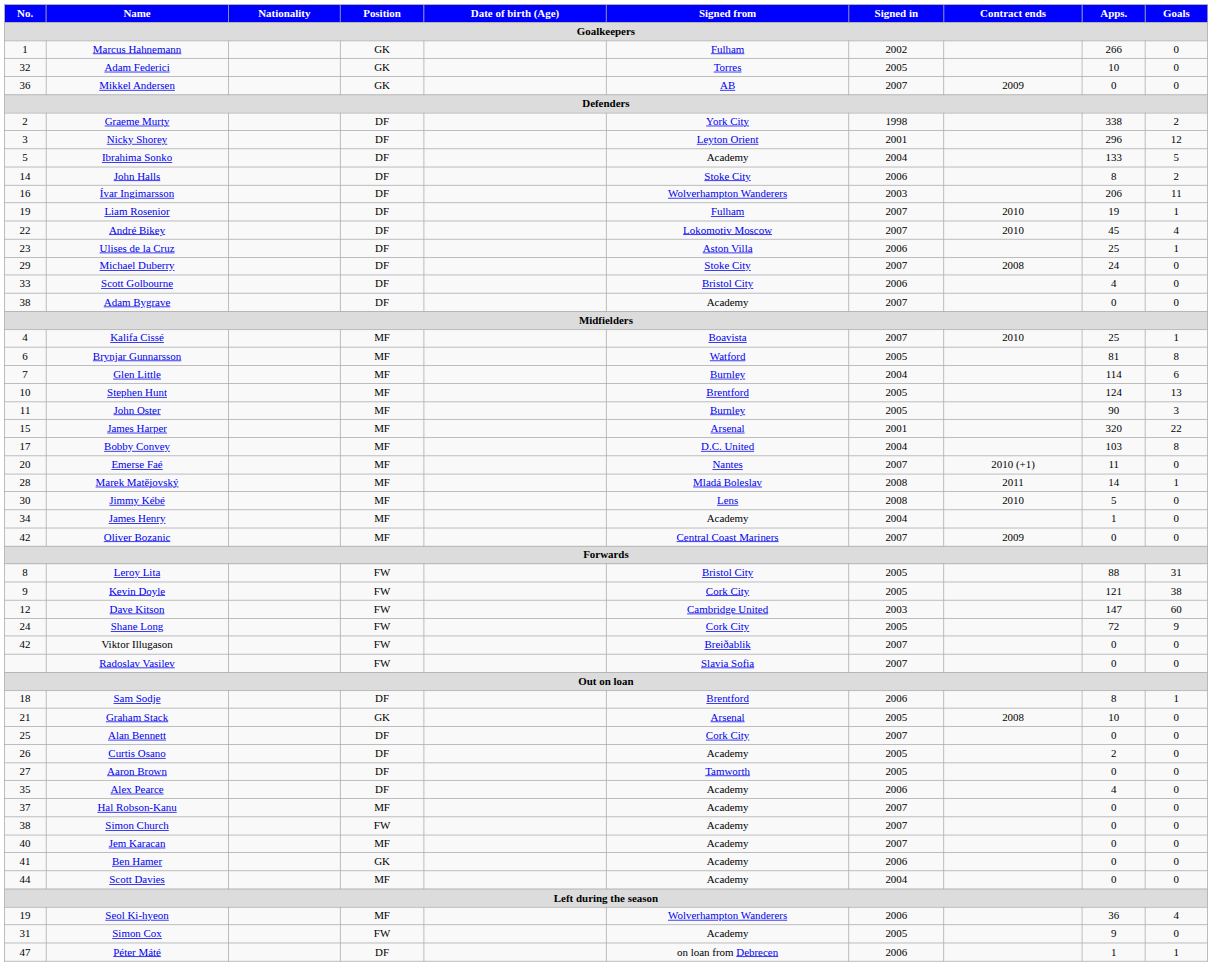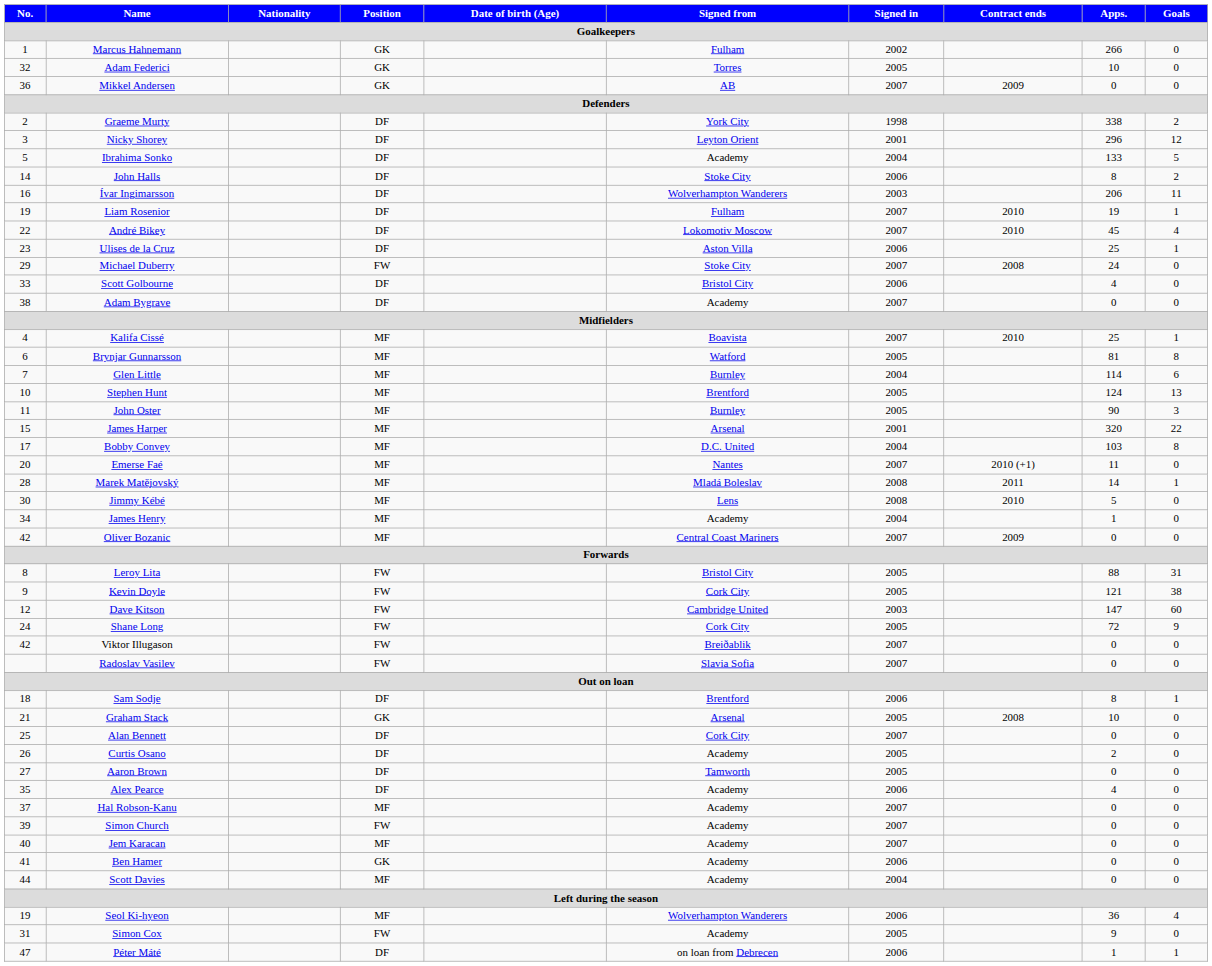 <table class="wikitable"  style="text-align:center; font-size:90%; width:100%;">
 <tr>
 <th style="background:#00f; color:white; text-align:center;">No.</th>
 <th style="background:#00f; color:white; text-align:center;">Name</th>
 <th style="background:#00f; color:white; text-align:center;">Nationality</th>
 <th style="background:#00f; color:white; text-align:center;">Position</th>
 <th style="background:#00f; color:white; text-align:center;">Date of birth (Age)</th>
 <th style="background:#00f; color:white; text-align:center;">Signed from</th>
 <th style="background:#00f; color:white; text-align:center;">Signed in</th>
 <th style="background:#00f; color:white; text-align:center;">Contract ends</th>
 <th style="background:#00f; color:white; text-align:center;">Apps.</th>
 <th style="background:#00f; color:white; text-align:center;">Goals</th>
 </tr>
 <tr>
 <th colspan="11"  style="background:#dcdcdc; text-align:center;">Goalkeepers</th>
 </tr>
 <tr>
 <td>1</td>
 <td><a href='#'>Marcus Hahnemann</a></td>
 <td></td>
 <td>GK</td>
 <td></td>
 <td><a href='#'>Fulham</a></td>
 <td>2002</td>
 <td></td>
 <td>266</td>
 <td>0</td>
 </tr>
 <tr>
 <td>32</td>
 <td><a href='#'>Adam Federici</a></td>
 <td></td>
 <td>GK</td>
 <td></td>
 <td><a href='#'>Torres</a></td>
 <td>2005</td>
 <td></td>
 <td>10</td>
 <td>0</td>
 </tr>
 <tr>
 <td>36</td>
 <td><a href='#'>Mikkel Andersen</a></td>
 <td></td>
 <td>GK</td>
 <td></td>
 <td><a href='#'>AB</a></td>
 <td>2007</td>
 <td>2009</td>
 <td>0</td>
 <td>0</td>
 </tr>
 <tr>
 <th colspan="11"  style="background:#dcdcdc; text-align:center;">Defenders</th>
 </tr>
 <tr>
 <td>2</td>
 <td><a href='#'>Graeme Murty</a></td>
 <td></td>
 <td>DF</td>
 <td></td>
 <td><a href='#'>York City</a></td>
 <td>1998</td>
 <td></td>
 <td>338</td>
 <td>2</td>
 </tr>
 <tr>
 <td>3</td>
 <td><a href='#'>Nicky Shorey</a></td>
 <td></td>
 <td>DF</td>
 <td></td>
 <td><a href='#'>Leyton Orient</a></td>
 <td>2001</td>
 <td></td>
 <td>296</td>
 <td>12</td>
 </tr>
 <tr>
 <td>5</td>
 <td><a href='#'>Ibrahima Sonko</a></td>
 <td></td>
 <td>DF</td>
 <td></td>
 <td>Academy</td>
 <td>2004</td>
 <td></td>
 <td>133</td>
 <td>5</td>
 </tr>
 <tr>
 <td>14</td>
 <td><a href='#'>John Halls</a></td>
 <td></td>
 <td>DF</td>
 <td></td>
 <td><a href='#'>Stoke City</a></td>
 <td>2006</td>
 <td></td>
 <td>8</td>
 <td>2</td>
 </tr>
 <tr>
 <td>16</td>
 <td><a href='#'>Ívar Ingimarsson</a></td>
 <td></td>
 <td>DF</td>
 <td></td>
 <td><a href='#'>Wolverhampton Wanderers</a></td>
 <td>2003</td>
 <td></td>
 <td>206</td>
 <td>11</td>
 </tr>
 <tr>
 <td>19</td>
 <td><a href='#'>Liam Rosenior</a></td>
 <td></td>
 <td>DF</td>
 <td></td>
 <td><a href='#'>Fulham</a></td>
 <td>2007</td>
 <td>2010</td>
 <td>19</td>
 <td>1</td>
 </tr>
 <tr>
 <td>22</td>
 <td><a href='#'>André Bikey</a></td>
 <td></td>
 <td>DF</td>
 <td></td>
 <td><a href='#'>Lokomotiv Moscow</a></td>
 <td>2007 </td>
 <td>2010</td>
 <td>45</td>
 <td>4</td>
 </tr>
 <tr>
 <td>23</td>
 <td><a href='#'>Ulises de la Cruz</a></td>
 <td></td>
 <td>DF</td>
 <td></td>
 <td><a href='#'>Aston Villa</a></td>
 <td>2006</td>
 <td></td>
 <td>25</td>
 <td>1</td>
 </tr>
 <tr>
 <td>29</td>
 <td><a href='#'>Michael Duberry</a></td>
 <td></td>
-<td>DF</td>
+<td>FW</td>
 <td></td>
 <td><a href='#'>Stoke City</a></td>
 <td>2007</td>
 <td>2008</td>
 <td>24</td>
 <td>0</td>
 </tr>
 <tr>
 <td>33</td>
 <td><a href='#'>Scott Golbourne</a></td>
 <td></td>
 <td>DF</td>
 <td></td>
 <td><a href='#'>Bristol City</a></td>
 <td>2006</td>
 <td></td>
 <td>4</td>
 <td>0</td>
 </tr>
 <tr>
 <td>38</td>
 <td><a href='#'>Adam Bygrave</a></td>
 <td></td>
 <td>DF</td>
 <td></td>
 <td>Academy</td>
 <td>2007</td>
 <td></td>
 <td>0</td>
 <td>0</td>
 </tr>
 <tr>
 <th colspan="11"  style="background:#dcdcdc; text-align:center;">Midfielders</th>
 </tr>
 <tr>
 <td>4</td>
 <td><a href='#'>Kalifa Cissé</a></td>
 <td></td>
 <td>MF</td>
 <td></td>
 <td><a href='#'>Boavista</a></td>
 <td>2007</td>
 <td>2010</td>
 <td>25</td>
 <td>1</td>
 </tr>
 <tr>
 <td>6</td>
 <td><a href='#'>Brynjar Gunnarsson</a></td>
 <td></td>
 <td>MF</td>
 <td></td>
 <td><a href='#'>Watford</a></td>
 <td>2005</td>
 <td></td>
 <td>81</td>
 <td>8</td>
 </tr>
 <tr>
 <td>7</td>
 <td><a href='#'>Glen Little</a></td>
 <td></td>
 <td>MF</td>
 <td></td>
 <td><a href='#'>Burnley</a></td>
 <td>2004</td>
 <td></td>
 <td>114</td>
 <td>6</td>
 </tr>
 <tr>
 <td>10</td>
 <td><a href='#'>Stephen Hunt</a></td>
 <td></td>
 <td>MF</td>
 <td></td>
 <td><a href='#'>Brentford</a></td>
 <td>2005</td>
 <td></td>
 <td>124</td>
 <td>13</td>
 </tr>
 <tr>
 <td>11</td>
 <td><a href='#'>John Oster</a></td>
 <td></td>
 <td>MF</td>
 <td></td>
 <td><a href='#'>Burnley</a></td>
 <td>2005</td>
 <td></td>
 <td>90</td>
 <td>3</td>
 </tr>
 <tr>
 <td>15</td>
 <td><a href='#'>James Harper</a></td>
 <td></td>
 <td>MF</td>
 <td></td>
 <td><a href='#'>Arsenal</a></td>
 <td>2001</td>
 <td></td>
 <td>320</td>
 <td>22</td>
 </tr>
 <tr>
 <td>17</td>
 <td><a href='#'>Bobby Convey</a></td>
 <td></td>
 <td>MF</td>
 <td></td>
 <td><a href='#'>D.C. United</a></td>
 <td>2004</td>
 <td></td>
 <td>103</td>
 <td>8</td>
 </tr>
 <tr>
 <td>20</td>
 <td><a href='#'>Emerse Faé</a></td>
 <td></td>
 <td>MF</td>
 <td></td>
 <td><a href='#'>Nantes</a></td>
 <td>2007</td>
 <td>2010 (+1)</td>
 <td>11</td>
 <td>0</td>
 </tr>
 <tr>
 <td>28</td>
 <td><a href='#'>Marek Matějovský</a></td>
 <td></td>
 <td>MF</td>
 <td></td>
 <td><a href='#'>Mladá Boleslav</a></td>
 <td>2008</td>
 <td>2011</td>
 <td>14</td>
 <td>1</td>
 </tr>
 <tr>
 <td>30</td>
 <td><a href='#'>Jimmy Kébé</a></td>
 <td></td>
 <td>MF</td>
 <td></td>
 <td><a href='#'>Lens</a></td>
 <td>2008</td>
 <td>2010</td>
 <td>5</td>
 <td>0</td>
 </tr>
 <tr>
 <td>34</td>
 <td><a href='#'>James Henry</a></td>
 <td></td>
 <td>MF</td>
 <td></td>
 <td>Academy</td>
 <td>2004</td>
 <td></td>
 <td>1</td>
 <td>0</td>
 </tr>
 <tr>
 <td>42</td>
 <td><a href='#'>Oliver Bozanic</a></td>
 <td></td>
 <td>MF</td>
 <td></td>
 <td><a href='#'>Central Coast Mariners</a></td>
 <td>2007</td>
 <td>2009</td>
 <td>0</td>
 <td>0</td>
 </tr>
 <tr>
 <th colspan="11"  style="background:#dcdcdc; text-align:center;">Forwards</th>
 </tr>
 <tr>
 <td>8</td>
 <td><a href='#'>Leroy Lita</a></td>
 <td></td>
 <td>FW</td>
 <td></td>
 <td><a href='#'>Bristol City</a></td>
 <td>2005</td>
 <td></td>
 <td>88</td>
 <td>31</td>
 </tr>
 <tr>
 <td>9</td>
 <td><a href='#'>Kevin Doyle</a></td>
 <td></td>
 <td>FW</td>
 <td></td>
 <td><a href='#'>Cork City</a></td>
 <td>2005</td>
 <td></td>
 <td>121</td>
 <td>38</td>
 </tr>
 <tr>
 <td>12</td>
 <td><a href='#'>Dave Kitson</a></td>
 <td></td>
 <td>FW</td>
 <td></td>
 <td><a href='#'>Cambridge United</a></td>
 <td>2003</td>
 <td></td>
 <td>147</td>
 <td>60</td>
 </tr>
 <tr>
 <td>24</td>
 <td><a href='#'>Shane Long</a></td>
 <td></td>
 <td>FW</td>
 <td></td>
 <td><a href='#'>Cork City</a></td>
 <td>2005</td>
 <td></td>
 <td>72</td>
 <td>9</td>
 </tr>
 <tr>
 <td>42</td>
 <td>Viktor Illugason</td>
 <td></td>
 <td>FW</td>
 <td></td>
 <td><a href='#'>Breiðablik</a></td>
 <td>2007</td>
 <td></td>
 <td>0</td>
 <td>0</td>
 </tr>
 <tr>
 <td></td>
 <td><a href='#'>Radoslav Vasilev</a></td>
 <td></td>
 <td>FW</td>
 <td></td>
 <td><a href='#'>Slavia Sofia</a></td>
 <td>2007</td>
 <td></td>
 <td>0</td>
 <td>0</td>
 </tr>
 <tr>
 <th colspan="11"  style="background:#dcdcdc; text-align:center;">Out on loan</th>
 </tr>
 <tr>
 <td>18</td>
 <td><a href='#'>Sam Sodje</a></td>
 <td></td>
 <td>DF</td>
 <td></td>
 <td><a href='#'>Brentford</a></td>
 <td>2006</td>
 <td></td>
 <td>8</td>
 <td>1</td>
 </tr>
 <tr>
 <td>21</td>
 <td><a href='#'>Graham Stack</a></td>
 <td></td>
 <td>GK</td>
 <td></td>
 <td><a href='#'>Arsenal</a></td>
 <td>2005</td>
 <td>2008</td>
 <td>10</td>
 <td>0</td>
 </tr>
 <tr>
 <td>25</td>
 <td><a href='#'>Alan Bennett</a></td>
 <td></td>
 <td>DF</td>
 <td></td>
 <td><a href='#'>Cork City</a></td>
 <td>2007</td>
 <td></td>
 <td>0</td>
 <td>0</td>
 </tr>
 <tr>
 <td>26</td>
 <td><a href='#'>Curtis Osano</a></td>
 <td></td>
 <td>DF</td>
 <td></td>
 <td>Academy</td>
 <td>2005</td>
 <td></td>
 <td>2</td>
 <td>0</td>
 </tr>
 <tr>
 <td>27</td>
 <td><a href='#'>Aaron Brown</a></td>
 <td></td>
 <td>DF</td>
 <td></td>
 <td><a href='#'>Tamworth</a></td>
 <td>2005</td>
 <td></td>
 <td>0</td>
 <td>0</td>
 </tr>
 <tr>
 <td>35</td>
 <td><a href='#'>Alex Pearce</a></td>
 <td></td>
 <td>DF</td>
 <td></td>
 <td>Academy</td>
 <td>2006</td>
 <td></td>
 <td>4</td>
 <td>0</td>
 </tr>
 <tr>
 <td>37</td>
 <td><a href='#'>Hal Robson-Kanu</a></td>
 <td></td>
 <td>MF</td>
 <td></td>
 <td>Academy</td>
 <td>2007</td>
 <td></td>
 <td>0</td>
 <td>0</td>
 </tr>
 <tr>
-<td>38</td>
+<td>39</td>
 <td><a href='#'>Simon Church</a></td>
 <td></td>
 <td>FW</td>
 <td></td>
 <td>Academy</td>
 <td>2007</td>
 <td></td>
 <td>0</td>
 <td>0</td>
 </tr>
 <tr>
 <td>40</td>
 <td><a href='#'>Jem Karacan</a></td>
 <td></td>
 <td>MF</td>
 <td></td>
 <td>Academy</td>
 <td>2007</td>
 <td></td>
 <td>0</td>
 <td>0</td>
 </tr>
 <tr>
 <td>41</td>
 <td><a href='#'>Ben Hamer</a></td>
 <td></td>
 <td>GK</td>
 <td></td>
 <td>Academy</td>
 <td>2006</td>
 <td></td>
 <td>0</td>
 <td>0</td>
 </tr>
 <tr>
 <td>44</td>
 <td><a href='#'>Scott Davies</a></td>
 <td></td>
 <td>MF</td>
 <td></td>
 <td>Academy</td>
 <td>2004</td>
 <td></td>
 <td>0</td>
 <td>0</td>
 </tr>
 <tr>
 <th colspan="11"  style="background:#dcdcdc; text-align:center;">Left during the season</th>
 </tr>
 <tr>
 <td>19</td>
 <td><a href='#'>Seol Ki-hyeon</a></td>
 <td></td>
 <td>MF</td>
 <td></td>
 <td><a href='#'>Wolverhampton Wanderers</a></td>
 <td>2006</td>
 <td></td>
 <td>36</td>
 <td>4</td>
 </tr>
 <tr>
 <td>31</td>
 <td><a href='#'>Simon Cox</a></td>
 <td></td>
 <td>FW</td>
 <td></td>
 <td>Academy</td>
 <td>2005</td>
 <td></td>
 <td>9</td>
 <td>0</td>
 </tr>
 <tr>
 <td>47</td>
 <td><a href='#'>Péter Máté</a></td>
 <td></td>
 <td>DF</td>
 <td></td>
 <td>on loan from <a href='#'>Debrecen</a></td>
 <td>2006</td>
 <td></td>
 <td>1</td>
 <td>1</td>
 </tr>
 </table>
